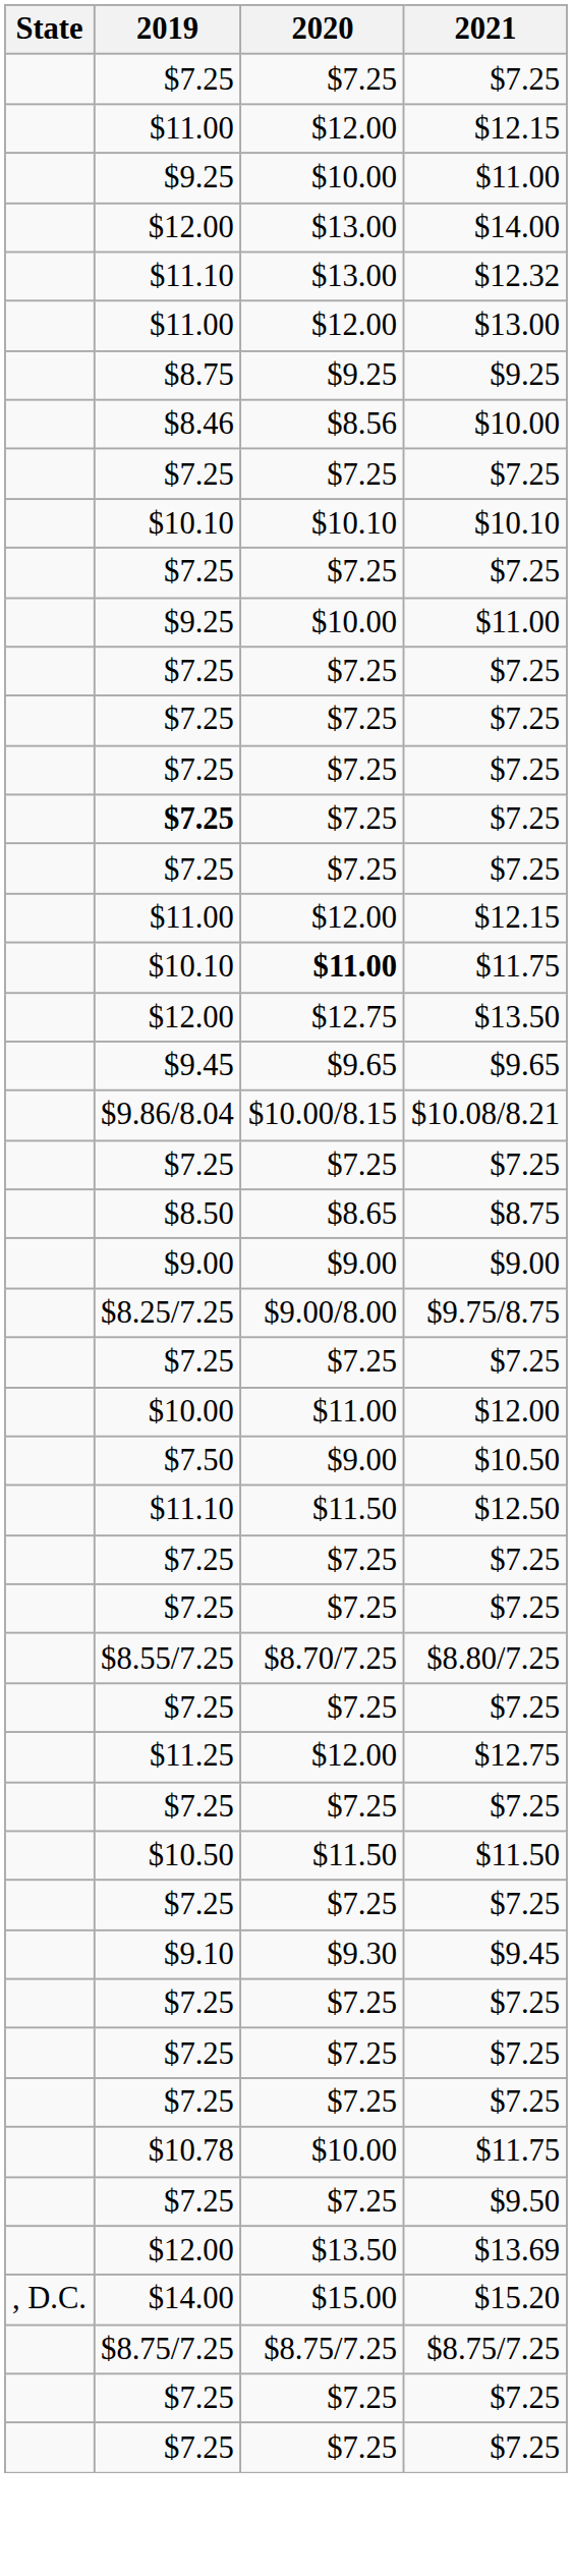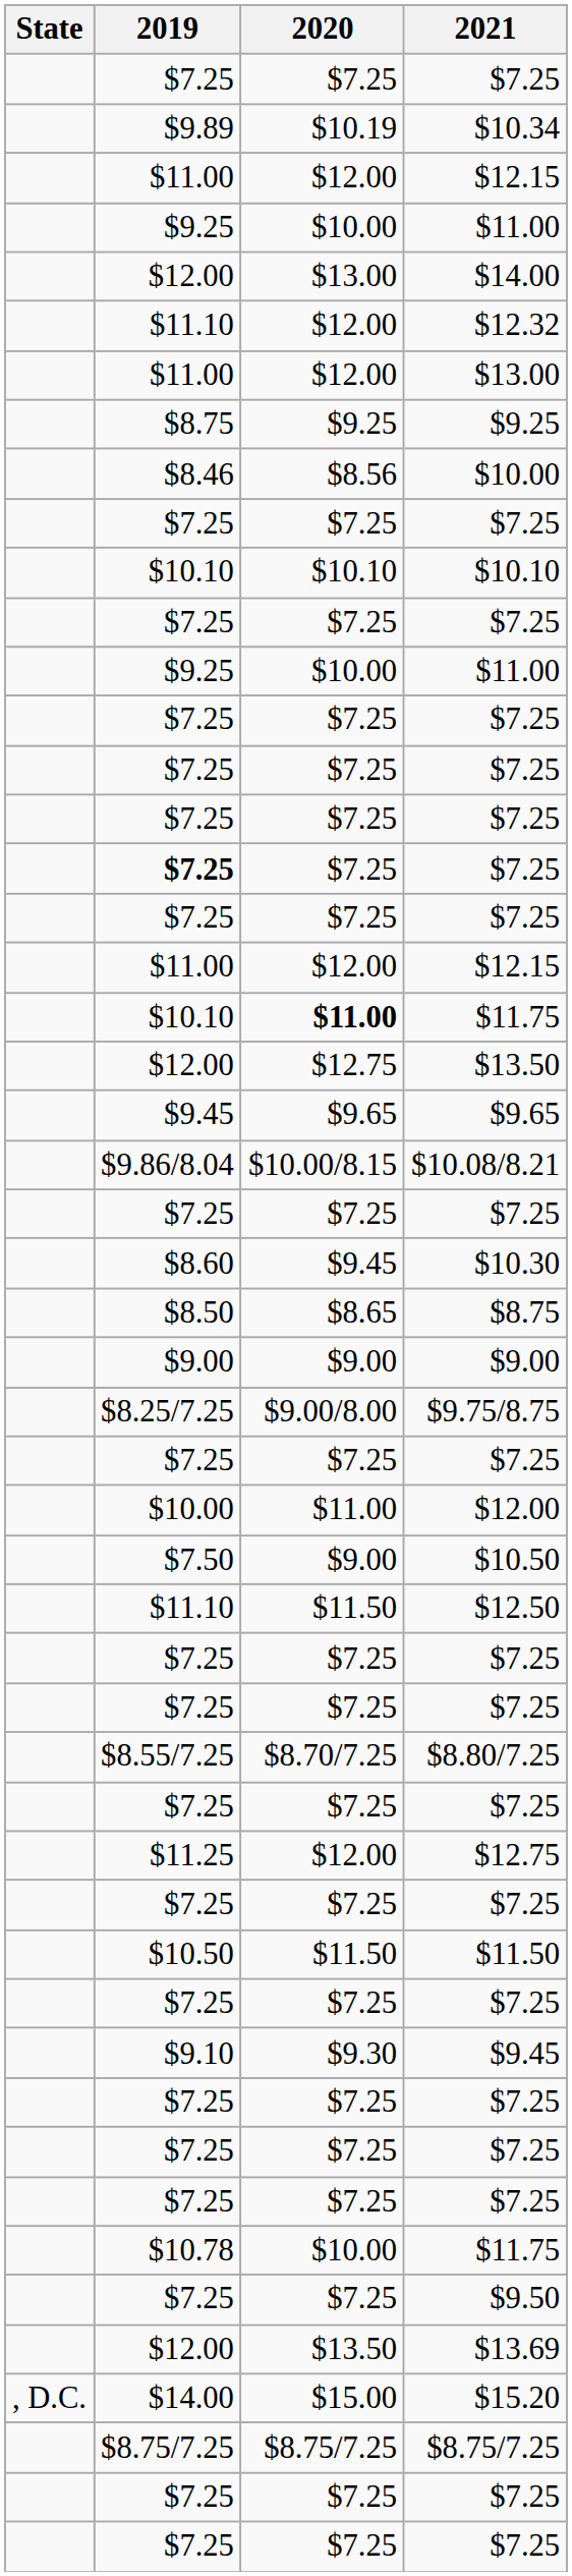 <table class="wikitable sortable mw-datatable static-row-numbers sticky-table-col1 sticky-table-head" style=text-align:right;>
 <tr>
 <th>State</th>
 <th data-sort-type=currency>2019</th>
 <th data-sort-type=currency>2020</th>
 <th data-sort-type=currency>2021</th>
 </tr>
 <tr>
 <td></td>
 <td>$7.25</td>
 <td>$7.25</td>
 <td>$7.25</td>
+</tr>
+<tr>
+<td></td>
+<td>$9.89</td>
+<td>$10.19</td>
+<td>$10.34</td>
 </tr>
 <tr>
 <td></td>
 <td>$11.00</td>
 <td>$12.00</td>
 <td>$12.15</td>
 </tr>
 <tr>
 <td></td>
 <td>$9.25</td>
 <td>$10.00</td>
 <td>$11.00</td>
 </tr>
 <tr>
 <td></td>
 <td>$12.00</td>
 <td>$13.00</td>
 <td>$14.00</td>
 </tr>
 <tr>
 <td></td>
 <td>$11.10</td>
-<td>$13.00</td>
+<td>$12.00</td>
 <td>$12.32</td>
 </tr>
 <tr>
 <td></td>
 <td>$11.00</td>
 <td>$12.00</td>
 <td>$13.00</td>
 </tr>
 <tr>
 <td></td>
 <td>$8.75</td>
 <td>$9.25</td>
 <td>$9.25</td>
 </tr>
 <tr>
 <td></td>
 <td>$8.46</td>
 <td>$8.56</td>
 <td>$10.00</td>
 </tr>
 <tr>
 <td></td>
 <td>$7.25</td>
 <td>$7.25</td>
 <td>$7.25</td>
 </tr>
 <tr>
 <td></td>
 <td>$10.10</td>
 <td>$10.10</td>
 <td>$10.10</td>
 </tr>
 <tr>
 <td></td>
 <td>$7.25</td>
 <td>$7.25</td>
 <td>$7.25</td>
 </tr>
 <tr>
 <td></td>
 <td>$9.25</td>
 <td>$10.00</td>
 <td>$11.00</td>
 </tr>
 <tr>
 <td></td>
 <td>$7.25</td>
 <td>$7.25</td>
 <td>$7.25</td>
 </tr>
 <tr>
 <td></td>
 <td>$7.25</td>
 <td>$7.25</td>
 <td>$7.25</td>
 </tr>
 <tr>
 <td></td>
 <td>$7.25</td>
 <td>$7.25</td>
 <td>$7.25</td>
 </tr>
 <tr>
 <td></td>
 <td><strong>$7.25</strong></td>
 <td>$7.25</td>
 <td>$7.25</td>
 </tr>
 <tr>
 <td></td>
 <td>$7.25</td>
 <td>$7.25</td>
 <td>$7.25</td>
 </tr>
 <tr>
 <td></td>
 <td>$11.00</td>
 <td>$12.00</td>
 <td>$12.15</td>
 </tr>
 <tr>
 <td></td>
 <td>$10.10</td>
 <td><strong>$11.00</strong></td>
 <td>$11.75</td>
 </tr>
 <tr>
 <td></td>
 <td>$12.00</td>
 <td>$12.75</td>
 <td>$13.50</td>
 </tr>
 <tr>
 <td></td>
 <td>$9.45</td>
 <td>$9.65</td>
 <td>$9.65</td>
 </tr>
 <tr>
 <td></td>
 <td>$9.86/8.04</td>
 <td>$10.00/8.15</td>
 <td>$10.08/8.21</td>
 </tr>
 <tr>
 <td></td>
 <td>$7.25</td>
 <td>$7.25</td>
 <td>$7.25</td>
+</tr>
+<tr>
+<td></td>
+<td>$8.60</td>
+<td>$9.45</td>
+<td>$10.30</td>
 </tr>
 <tr>
 <td></td>
 <td>$8.50</td>
 <td>$8.65</td>
 <td>$8.75</td>
 </tr>
 <tr>
 <td></td>
 <td>$9.00</td>
 <td>$9.00</td>
 <td>$9.00</td>
 </tr>
 <tr>
 <td></td>
 <td>$8.25/7.25</td>
 <td>$9.00/8.00</td>
 <td>$9.75/8.75</td>
 </tr>
 <tr>
 <td></td>
 <td>$7.25</td>
 <td>$7.25</td>
 <td>$7.25</td>
 </tr>
 <tr>
 <td></td>
 <td>$10.00</td>
 <td>$11.00</td>
 <td>$12.00</td>
 </tr>
 <tr>
 <td></td>
 <td>$7.50</td>
 <td>$9.00</td>
 <td>$10.50</td>
 </tr>
 <tr>
 <td></td>
 <td>$11.10</td>
 <td>$11.50</td>
 <td>$12.50</td>
 </tr>
 <tr>
 <td></td>
 <td>$7.25</td>
 <td>$7.25</td>
 <td>$7.25</td>
 </tr>
 <tr>
 <td></td>
 <td>$7.25</td>
 <td>$7.25</td>
 <td>$7.25</td>
 </tr>
 <tr>
 <td></td>
 <td>$8.55/7.25 </td>
 <td>$8.70/7.25 </td>
 <td>$8.80/7.25 </td>
 </tr>
 <tr>
 <td></td>
 <td>$7.25</td>
 <td>$7.25</td>
 <td>$7.25</td>
 </tr>
 <tr>
 <td></td>
 <td>$11.25</td>
 <td>$12.00</td>
 <td>$12.75</td>
 </tr>
 <tr>
 <td></td>
 <td>$7.25</td>
 <td>$7.25</td>
 <td>$7.25</td>
 </tr>
 <tr>
 <td></td>
 <td>$10.50</td>
 <td>$11.50</td>
 <td>$11.50</td>
 </tr>
 <tr>
 <td></td>
 <td>$7.25</td>
 <td>$7.25</td>
 <td>$7.25</td>
 </tr>
 <tr>
 <td></td>
 <td>$9.10</td>
 <td>$9.30</td>
 <td>$9.45</td>
 </tr>
 <tr>
 <td></td>
 <td>$7.25</td>
 <td>$7.25</td>
 <td>$7.25</td>
 </tr>
 <tr>
 <td></td>
 <td>$7.25</td>
 <td>$7.25</td>
 <td>$7.25</td>
 </tr>
 <tr>
 <td></td>
 <td>$7.25</td>
 <td>$7.25</td>
 <td>$7.25</td>
 </tr>
 <tr>
 <td></td>
 <td>$10.78</td>
 <td>$10.00</td>
 <td>$11.75</td>
 </tr>
 <tr>
 <td></td>
 <td>$7.25</td>
 <td>$7.25</td>
 <td>$9.50</td>
 </tr>
 <tr>
 <td></td>
 <td>$12.00</td>
 <td>$13.50</td>
 <td>$13.69</td>
 </tr>
 <tr>
 <td>, D.C.</td>
 <td>$14.00</td>
 <td>$15.00</td>
 <td>$15.20</td>
 </tr>
 <tr>
 <td></td>
 <td>$8.75/7.25</td>
 <td>$8.75/7.25</td>
 <td>$8.75/7.25</td>
 </tr>
 <tr>
 <td></td>
 <td>$7.25</td>
 <td>$7.25</td>
 <td>$7.25</td>
 </tr>
 <tr>
 <td></td>
 <td>$7.25</td>
 <td>$7.25</td>
 <td>$7.25</td>
 </tr>
 </table>
